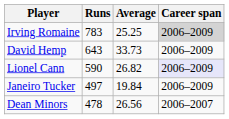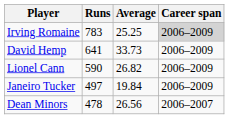 <table class="wikitable">
 <tr>
 <th>Player</th>
 <th>Runs</th>
 <th>Average</th>
 <th>Career span</th>
 </tr>
 <tr>
 <td><a href='#'>Irving Romaine</a></td>
 <td>783</td>
 <td>25.25</td>
 <td style="background: lightgrey;">2006–2009</td>
 </tr>
 <tr>
 <td><a href='#'>David Hemp</a></td>
-<td>643</td>
+<td>641</td>
 <td>33.73</td>
 <td>2006–2009</td>
 </tr>
 <tr>
 <td><a href='#'>Lionel Cann</a></td>
 <td>590</td>
 <td>26.82</td>
-<td style="background: lavender;">2006–2009</td>
+<td>2006–2009</td>
 </tr>
 <tr>
 <td><a href='#'>Janeiro Tucker</a></td>
 <td>497</td>
 <td>19.84</td>
 <td>2006–2009</td>
 </tr>
 <tr>
 <td><a href='#'>Dean Minors</a></td>
 <td>478</td>
 <td>26.56</td>
 <td>2006–2007</td>
 </tr>
 </table>
